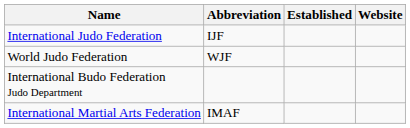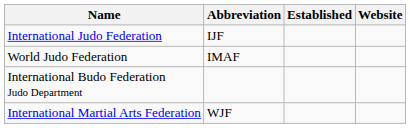 <table class="wikitable sortable">
 <tr>
 <th>Name</th>
 <th>Abbreviation</th>
 <th>Established</th>
 <th>Website</th>
 </tr>
 <tr>
 <td><a href='#'>International Judo Federation</a></td>
 <td>IJF</td>
 <td></td>
 <td></td>
 </tr>
 <tr>
 <td>World Judo Federation</td>
-<td>WJF</td>
+<td>IMAF</td>
 <td></td>
 <td></td>
 </tr>
 <tr>
 <td>International Budo Federation<br><small>Judo Department</small></td>
 <td></td>
 <td></td>
 <td></td>
 </tr>
 <tr>
 <td><a href='#'>International Martial Arts Federation</a></td>
-<td>IMAF</td>
+<td>WJF</td>
 <td></td>
 <td></td>
 </tr>
 </table>
